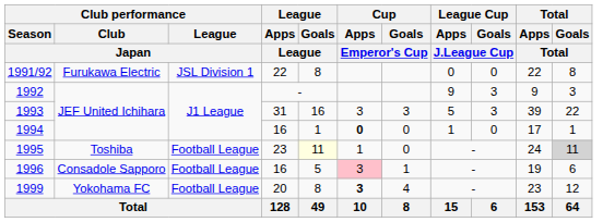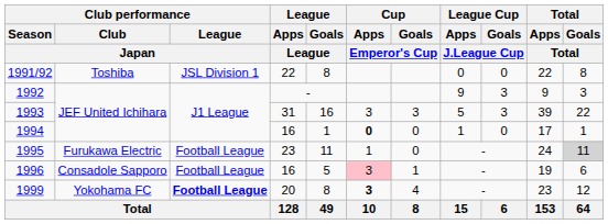 <table class="wikitable" style="text-align:center;">
 <tr>
 <th colspan=3>Club performance</th>
 <th colspan=2>League</th>
 <th colspan=2>Cup</th>
 <th colspan=2>League Cup</th>
 <th colspan=2>Total</th>
 </tr>
 <tr>
 <th>Season</th>
 <th>Club</th>
 <th>League</th>
 <th>Apps</th>
 <th>Goals</th>
 <th>Apps</th>
 <th>Goals</th>
 <th>Apps</th>
 <th>Goals</th>
 <th>Apps</th>
 <th>Goals</th>
 </tr>
 <tr>
 <th colspan=3>Japan</th>
 <th colspan=2>League</th>
 <th colspan=2><a href='#'>Emperor's Cup</a></th>
 <th colspan=2><a href='#'>J.League Cup</a></th>
 <th colspan=2>Total</th>
 </tr>
 <tr>
 <td><a href='#'>1991/92</a></td>
-<td><a href='#'>Furukawa Electric</a></td>
+<td><a href='#'>Toshiba</a></td>
 <td><a href='#'>JSL Division 1</a></td>
 <td>22</td>
 <td>8</td>
 <td></td>
 <td></td>
 <td>0</td>
 <td>0</td>
 <td>22</td>
 <td>8</td>
 </tr>
 <tr>
 <td><a href='#'>1992</a></td>
 <td rowspan="3"><a href='#'>JEF United Ichihara</a></td>
 <td rowspan="3"><a href='#'>J1 League</a></td>
 <td colspan="2">-</td>
 <td></td>
 <td></td>
 <td>9</td>
 <td>3</td>
 <td>9</td>
 <td>3</td>
 </tr>
 <tr>
 <td><a href='#'>1993</a></td>
 <td>31</td>
 <td>16</td>
 <td>3</td>
 <td>3</td>
 <td>5</td>
 <td>3</td>
 <td>39</td>
 <td>22</td>
 </tr>
 <tr>
 <td><a href='#'>1994</a></td>
 <td>16</td>
 <td>1</td>
 <td><strong>0</strong></td>
 <td>0</td>
 <td>1</td>
 <td>0</td>
 <td>17</td>
 <td>1</td>
 </tr>
 <tr>
 <td><a href='#'>1995</a></td>
-<td><a href='#'>Toshiba</a></td>
+<td><a href='#'>Furukawa Electric</a></td>
 <td><a href='#'>Football League</a></td>
 <td>23</td>
-<td style="background: lightyellow;">11</td>
+<td>11</td>
 <td>1</td>
 <td>0</td>
 <td colspan="2">-</td>
 <td>24</td>
 <td style="background: lightgrey;">11</td>
 </tr>
 <tr>
 <td><a href='#'>1996</a></td>
 <td><a href='#'>Consadole Sapporo</a></td>
 <td><a href='#'>Football League</a></td>
 <td>16</td>
 <td>5</td>
 <td style="background: pink;">3</td>
 <td>1</td>
 <td colspan="2">-</td>
 <td>19</td>
 <td>6</td>
 </tr>
 <tr>
 <td><a href='#'>1999</a></td>
 <td><a href='#'>Yokohama FC</a></td>
-<td><a href='#'>Football League</a></td>
+<td><strong><a href='#'>Football League</a></strong></td>
 <td>20</td>
 <td>8</td>
 <td><strong>3</strong></td>
 <td>4</td>
 <td colspan="2">-</td>
 <td>23</td>
 <td>12</td>
 </tr>
 <tr>
 <th colspan=3>Total</th>
 <th>128</th>
 <th>49</th>
 <th>10</th>
 <th>8</th>
 <th>15</th>
 <th>6</th>
 <th>153</th>
 <th>64</th>
 </tr>
 </table>
